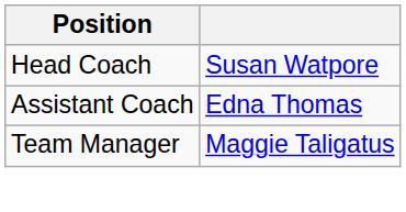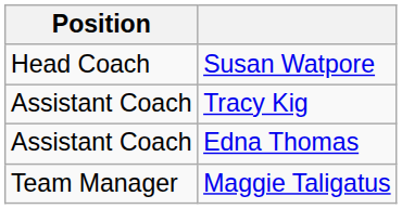 <table class="wikitable">
 <tr>
 <th>Position</th>
 <th></th>
 </tr>
 <tr>
 <td>Head Coach</td>
 <td> <a href='#'>Susan Watpore</a></td>
 </tr>
 <tr>
 <td>Assistant Coach</td>
+<td> <a href='#'>Tracy Kig</a></td>
+</tr>
+<tr>
+<td>Assistant Coach</td>
 <td> <a href='#'>Edna Thomas</a></td>
 </tr>
 <tr>
 <td>Team Manager</td>
 <td> <a href='#'>Maggie Taligatus</a></td>
 </tr>
 </table>
